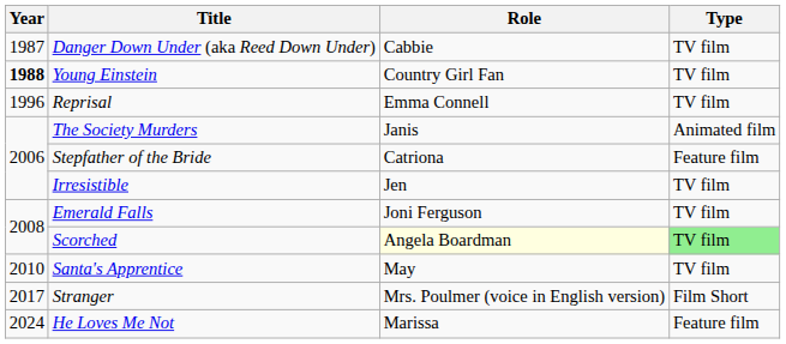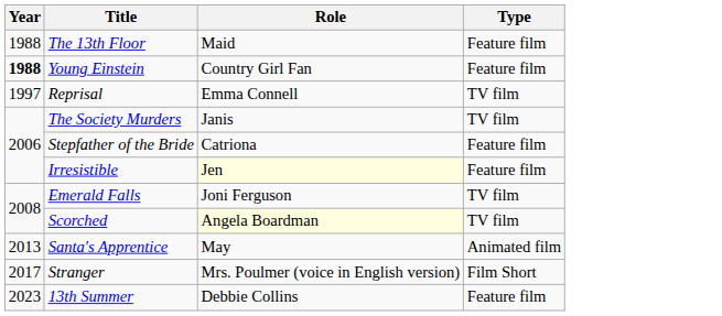 <table class="wikitable sortable">
 <tr>
 <th>Year</th>
 <th>Title</th>
 <th>Role</th>
 <th class="unsortable">Type</th>
 </tr>
 <tr>
-<td>1987</td>
-<td><em><a href='#'>Danger Down Under</a></em> (aka <em>Reed Down Under</em>)</td>
-<td>Cabbie</td>
-<td>TV film</td>
+<td>1988</td>
+<td><em><a href='#'>The 13th Floor</a></em></td>
+<td>Maid</td>
+<td>Feature film</td>
 </tr>
 <tr>
 <td><strong>1988</strong></td>
 <td><em><a href='#'>Young Einstein</a></em></td>
 <td>Country Girl Fan</td>
-<td>TV film</td>
+<td>Feature film</td>
 </tr>
 <tr>
-<td>1996</td>
+<td>1997</td>
 <td><em>Reprisal</em></td>
 <td>Emma Connell</td>
 <td>TV film</td>
 </tr>
 <tr>
 <td rowspan="3">2006</td>
 <td><em><a href='#'>The Society Murders</a></em></td>
 <td>Janis</td>
-<td>Animated film</td>
+<td>TV film</td>
 </tr>
 <tr>
 <td><em>Stepfather of the Bride</em></td>
 <td>Catriona</td>
 <td>Feature film</td>
 </tr>
 <tr>
 <td><em><a href='#'>Irresistible</a></em></td>
-<td>Jen</td>
-<td>TV film</td>
+<td style="background: lightyellow;">Jen</td>
+<td>Feature film</td>
 </tr>
 <tr>
 <td rowspan="2">2008</td>
 <td><em><a href='#'>Emerald Falls</a></em></td>
 <td>Joni Ferguson</td>
 <td>TV film</td>
 </tr>
 <tr>
 <td><em><a href='#'>Scorched</a></em></td>
 <td style="background: lightyellow;">Angela Boardman</td>
-<td style="background: lightgreen;">TV film</td>
+<td>TV film</td>
 </tr>
 <tr>
-<td>2010</td>
+<td>2013</td>
 <td><em><a href='#'>Santa's Apprentice</a></em></td>
 <td>May</td>
-<td>TV film</td>
+<td>Animated film</td>
 </tr>
 <tr>
 <td>2017</td>
 <td><em>Stranger</em></td>
 <td>Mrs. Poulmer (voice in English version)</td>
 <td>Film Short</td>
 </tr>
 <tr>
-<td>2024</td>
-<td><em><a href='#'>He Loves Me Not</a></em></td>
-<td>Marissa</td>
+<td>2023</td>
+<td><em><a href='#'>13th Summer</a></em></td>
+<td>Debbie Collins</td>
 <td>Feature film</td>
 </tr>
 </table>
